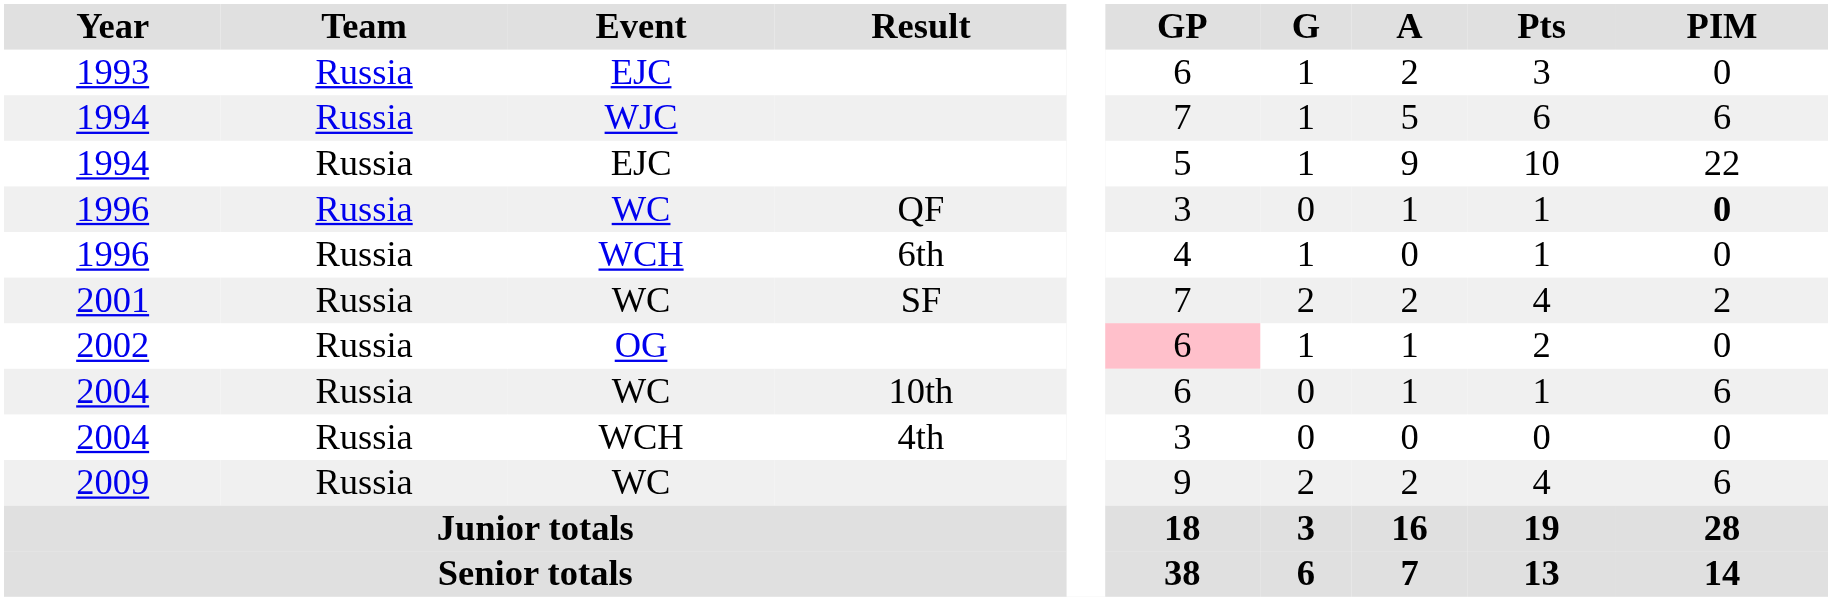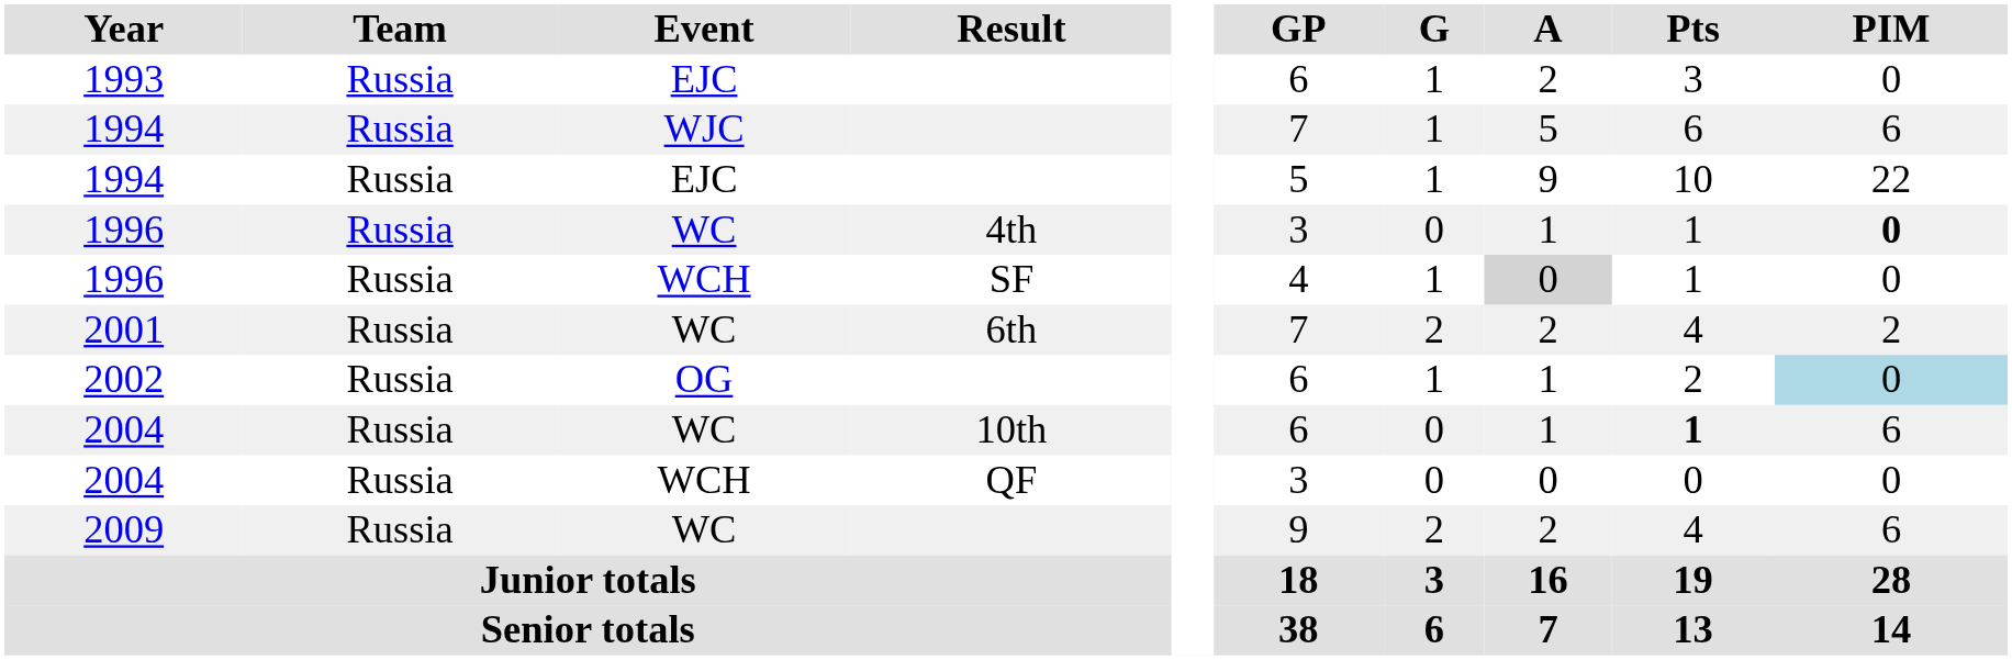 <table border="0" cellpadding="1" cellspacing="0" style="text-align:center; width:50em">
 <tr ALIGN="center" bgcolor="#e0e0e0">
 <th>Year</th>
 <th>Team</th>
 <th>Event</th>
 <th>Result</th>
 <th ALIGN="center" rowspan="99" bgcolor="#ffffff"> </th>
 <th>GP</th>
 <th>G</th>
 <th>A</th>
 <th>Pts</th>
 <th>PIM</th>
 </tr>
 <tr>
 <td><a href='#'>1993</a></td>
 <td><a href='#'>Russia</a></td>
 <td><a href='#'>EJC</a></td>
 <td></td>
 <td>6</td>
 <td>1</td>
 <td>2</td>
 <td>3</td>
 <td>0</td>
 </tr>
 <tr bgcolor="#f0f0f0">
 <td><a href='#'>1994</a></td>
 <td><a href='#'>Russia</a></td>
 <td><a href='#'>WJC</a></td>
 <td></td>
 <td>7</td>
 <td>1</td>
 <td>5</td>
 <td>6</td>
 <td>6</td>
 </tr>
 <tr>
 <td><a href='#'>1994</a></td>
 <td>Russia</td>
 <td>EJC</td>
 <td></td>
 <td>5</td>
 <td>1</td>
 <td>9</td>
 <td>10</td>
 <td>22</td>
 </tr>
 <tr bgcolor="#f0f0f0">
 <td><a href='#'>1996</a></td>
 <td><a href='#'>Russia</a></td>
 <td><a href='#'>WC</a></td>
-<td>QF</td>
+<td>4th</td>
 <td>3</td>
 <td>0</td>
 <td>1</td>
 <td>1</td>
 <td><strong>0</strong></td>
 </tr>
 <tr>
 <td><a href='#'>1996</a></td>
 <td>Russia</td>
 <td><a href='#'>WCH</a></td>
-<td>6th</td>
+<td>SF</td>
 <td>4</td>
 <td>1</td>
-<td>0</td>
+<td style="background: lightgrey;">0</td>
 <td>1</td>
 <td>0</td>
 </tr>
 <tr bgcolor="#f0f0f0">
 <td><a href='#'>2001</a></td>
 <td>Russia</td>
 <td>WC</td>
-<td>SF</td>
+<td>6th</td>
 <td>7</td>
 <td>2</td>
 <td>2</td>
 <td>4</td>
 <td>2</td>
 </tr>
 <tr>
 <td><a href='#'>2002</a></td>
 <td>Russia</td>
 <td><a href='#'>OG</a></td>
 <td></td>
-<td style="background: pink;">6</td>
+<td>6</td>
 <td>1</td>
 <td>1</td>
 <td>2</td>
-<td>0</td>
+<td style="background: lightblue;">0</td>
 </tr>
 <tr bgcolor="#f0f0f0">
 <td><a href='#'>2004</a></td>
 <td>Russia</td>
 <td>WC</td>
 <td>10th</td>
 <td>6</td>
 <td>0</td>
 <td>1</td>
-<td>1</td>
+<td><strong>1</strong></td>
 <td>6</td>
 </tr>
 <tr>
 <td><a href='#'>2004</a></td>
 <td>Russia</td>
 <td>WCH</td>
-<td>4th</td>
+<td>QF</td>
 <td>3</td>
 <td>0</td>
 <td>0</td>
 <td>0</td>
 <td>0</td>
 </tr>
 <tr bgcolor="#f0f0f0">
 <td><a href='#'>2009</a></td>
 <td>Russia</td>
 <td>WC</td>
 <td></td>
 <td>9</td>
 <td>2</td>
 <td>2</td>
 <td>4</td>
 <td>6</td>
 </tr>
 <tr bgcolor="#e0e0e0">
 <th colspan="4">Junior totals</th>
 <th>18</th>
 <th>3</th>
 <th>16</th>
 <th>19</th>
 <th>28</th>
 </tr>
 <tr bgcolor="#e0e0e0">
 <th colspan="4">Senior totals</th>
 <th>38</th>
 <th>6</th>
 <th>7</th>
 <th>13</th>
 <th>14</th>
 </tr>
 </table>
